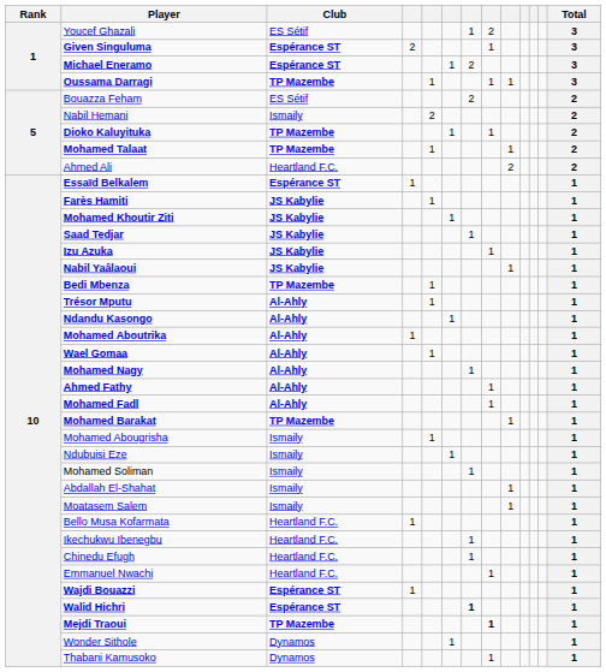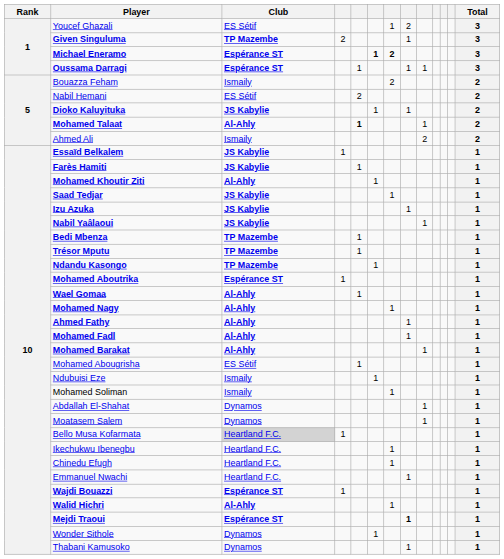 <table class="wikitable" style="text-align:center; font-size:90%;" width=800>
 <tr>
 <th>Rank</th>
 <th>Player</th>
 <th>Club</th>
 <th></th>
 <th></th>
 <th></th>
 <th></th>
 <th></th>
 <th></th>
 <th></th>
 <th></th>
 <th></th>
 <th>Total</th>
 </tr>
 <tr>
 <th rowspan= 4>1</th>
 <td align="left"> <a href='#'>Youcef Ghazali</a></td>
 <td align="left"> <a href='#'>ES Sétif</a></td>
 <td></td>
 <td></td>
 <td></td>
 <td>1</td>
 <td>2</td>
 <td></td>
 <td></td>
 <td></td>
 <td></td>
 <th>3</th>
 </tr>
 <tr>
 <td align="left"> <strong><a href='#'>Given Singuluma</a></strong></td>
-<td align="left"> <strong><a href='#'>Espérance ST</a></strong></td>
+<td align="left"> <strong><a href='#'>TP Mazembe</a></strong></td>
 <td>2</td>
 <td></td>
 <td></td>
 <td></td>
 <td>1</td>
 <td></td>
 <td></td>
 <td></td>
 <td></td>
 <th>3</th>
 </tr>
 <tr>
 <td align="left"> <strong><a href='#'>Michael Eneramo</a></strong></td>
 <td align="left"> <strong><a href='#'>Espérance ST</a></strong></td>
 <td></td>
 <td></td>
-<td>1</td>
-<td>2</td>
+<td><strong>1</strong></td>
+<td><strong>2</strong></td>
 <td></td>
 <td></td>
 <td></td>
 <td></td>
 <td></td>
 <th>3</th>
 </tr>
 <tr>
 <td align="left"> <strong><a href='#'>Oussama Darragi</a></strong></td>
-<td align="left"> <strong><a href='#'>TP Mazembe</a></strong></td>
+<td align="left"> <strong><a href='#'>Espérance ST</a></strong></td>
 <td></td>
 <td>1</td>
 <td></td>
 <td></td>
 <td>1</td>
 <td>1</td>
 <td></td>
 <td></td>
 <td></td>
 <th>3</th>
 </tr>
 <tr>
 <th rowspan=5>5</th>
 <td align="left"> <a href='#'>Bouazza Feham</a></td>
-<td align="left"> <a href='#'>ES Sétif</a></td>
+<td align="left"> <a href='#'>Ismaily</a></td>
 <td></td>
 <td></td>
 <td></td>
 <td>2</td>
 <td></td>
 <td></td>
 <td></td>
 <td></td>
 <td></td>
 <th>2</th>
 </tr>
 <tr>
 <td align="left"> <a href='#'>Nabil Hemani</a></td>
-<td align="left"> <a href='#'>Ismaily</a></td>
+<td align="left"> <a href='#'>ES Sétif</a></td>
 <td></td>
 <td>2</td>
 <td></td>
 <td></td>
 <td></td>
 <td></td>
 <td></td>
 <td></td>
 <td></td>
 <th>2</th>
 </tr>
 <tr>
 <td align="left"> <strong><a href='#'>Dioko Kaluyituka</a></strong></td>
-<td align="left"> <strong><a href='#'>TP Mazembe</a></strong></td>
+<td align="left"> <strong><a href='#'>JS Kabylie</a></strong></td>
 <td></td>
 <td></td>
 <td>1</td>
 <td></td>
 <td>1</td>
 <td></td>
 <td></td>
 <td></td>
 <td></td>
 <th>2</th>
 </tr>
 <tr>
 <td align="left"> <strong><a href='#'>Mohamed Talaat</a></strong></td>
-<td align="left"> <strong><a href='#'>TP Mazembe</a></strong></td>
+<td align="left"> <strong><a href='#'>Al-Ahly</a></strong></td>
 <td></td>
-<td>1</td>
+<td><strong>1</strong></td>
 <td></td>
 <td></td>
 <td></td>
 <td>1</td>
 <td></td>
 <td></td>
 <td></td>
 <th>2</th>
 </tr>
 <tr>
 <td align="left"> <a href='#'>Ahmed Ali</a></td>
-<td align="left"> <a href='#'>Heartland F.C.</a></td>
+<td align="left"> <a href='#'>Ismaily</a></td>
 <td></td>
 <td></td>
 <td></td>
 <td></td>
 <td></td>
 <td>2</td>
 <td></td>
 <td></td>
 <td></td>
 <th>2</th>
 </tr>
 <tr>
 <th rowspan=29>10</th>
 <td align="left"> <strong><a href='#'>Essaïd Belkalem</a></strong></td>
-<td align="left"> <strong><a href='#'>Espérance ST</a></strong></td>
+<td align="left"> <strong><a href='#'>JS Kabylie</a></strong></td>
 <td>1</td>
 <td></td>
 <td></td>
 <td></td>
 <td></td>
 <td></td>
 <td></td>
 <td></td>
 <td></td>
 <th>1</th>
 </tr>
 <tr>
 <td align="left"> <strong><a href='#'>Farès Hamiti</a></strong></td>
 <td align="left"> <strong><a href='#'>JS Kabylie</a></strong></td>
 <td></td>
 <td>1</td>
 <td></td>
 <td></td>
 <td></td>
 <td></td>
 <td></td>
 <td></td>
 <td></td>
 <th>1</th>
 </tr>
 <tr>
 <td align="left"> <strong><a href='#'>Mohamed Khoutir Ziti</a></strong></td>
-<td align="left"> <strong><a href='#'>JS Kabylie</a></strong></td>
+<td align="left"> <strong><a href='#'>Al-Ahly</a></strong></td>
 <td></td>
 <td></td>
 <td>1</td>
 <td></td>
 <td></td>
 <td></td>
 <td></td>
 <td></td>
 <td></td>
 <th>1</th>
 </tr>
 <tr>
 <td align="left"> <strong><a href='#'>Saad Tedjar</a></strong></td>
 <td align="left"> <strong><a href='#'>JS Kabylie</a></strong></td>
 <td></td>
 <td></td>
 <td></td>
 <td>1</td>
 <td></td>
 <td></td>
 <td></td>
 <td></td>
 <td></td>
 <th>1</th>
 </tr>
 <tr>
 <td align="left"> <strong><a href='#'>Izu Azuka</a></strong></td>
 <td align="left"> <strong><a href='#'>JS Kabylie</a></strong></td>
 <td></td>
 <td></td>
 <td></td>
 <td></td>
 <td>1</td>
 <td></td>
 <td></td>
 <td></td>
 <td></td>
 <th>1</th>
 </tr>
 <tr>
 <td align="left"> <strong><a href='#'>Nabil Yaâlaoui</a></strong></td>
 <td align="left"> <strong><a href='#'>JS Kabylie</a></strong></td>
 <td></td>
 <td></td>
 <td></td>
 <td></td>
 <td></td>
 <td>1</td>
 <td></td>
 <td></td>
 <td></td>
 <th>1</th>
 </tr>
 <tr>
 <td align="left"> <strong><a href='#'>Bedi Mbenza</a></strong></td>
 <td align="left"> <strong><a href='#'>TP Mazembe</a></strong></td>
 <td></td>
 <td>1</td>
 <td></td>
 <td></td>
 <td></td>
 <td></td>
 <td></td>
 <td></td>
 <td></td>
 <th>1</th>
 </tr>
 <tr>
 <td align="left"> <strong><a href='#'>Trésor Mputu</a></strong></td>
-<td align="left"> <strong><a href='#'>Al-Ahly</a></strong></td>
+<td align="left"> <strong><a href='#'>TP Mazembe</a></strong></td>
 <td></td>
 <td>1</td>
 <td></td>
 <td></td>
 <td></td>
 <td></td>
 <td></td>
 <td></td>
 <td></td>
 <th>1</th>
 </tr>
 <tr>
 <td align="left"> <strong><a href='#'>Ndandu Kasongo</a></strong></td>
-<td align="left"> <strong><a href='#'>Al-Ahly</a></strong></td>
+<td align="left"> <strong><a href='#'>TP Mazembe</a></strong></td>
 <td></td>
 <td></td>
 <td>1</td>
 <td></td>
 <td></td>
 <td></td>
 <td></td>
 <td></td>
 <td></td>
 <th>1</th>
 </tr>
 <tr>
 <td align="left"> <strong><a href='#'>Mohamed Aboutrika</a></strong></td>
-<td align="left"> <strong><a href='#'>Al-Ahly</a></strong></td>
+<td align="left"> <strong><a href='#'>Espérance ST</a></strong></td>
 <td>1</td>
 <td></td>
 <td></td>
 <td></td>
 <td></td>
 <td></td>
 <td></td>
 <td></td>
 <td></td>
 <th>1</th>
 </tr>
 <tr>
 <td align="left"> <strong><a href='#'>Wael Gomaa</a></strong></td>
 <td align="left"> <strong><a href='#'>Al-Ahly</a></strong></td>
 <td></td>
 <td>1</td>
 <td></td>
 <td></td>
 <td></td>
 <td></td>
 <td></td>
 <td></td>
 <td></td>
 <th>1</th>
 </tr>
 <tr>
 <td align="left"> <strong><a href='#'>Mohamed Nagy</a></strong></td>
 <td align="left"> <strong><a href='#'>Al-Ahly</a></strong></td>
 <td></td>
 <td></td>
 <td></td>
 <td>1</td>
 <td></td>
 <td></td>
 <td></td>
 <td></td>
 <td></td>
 <th>1</th>
 </tr>
 <tr>
 <td align="left"> <strong><a href='#'>Ahmed Fathy</a></strong></td>
 <td align="left"> <strong><a href='#'>Al-Ahly</a></strong></td>
 <td></td>
 <td></td>
 <td></td>
 <td></td>
 <td>1</td>
 <td></td>
 <td></td>
 <td></td>
 <td></td>
 <th>1</th>
 </tr>
 <tr>
 <td align="left"> <strong><a href='#'>Mohamed Fadl</a></strong></td>
 <td align="left"> <strong><a href='#'>Al-Ahly</a></strong></td>
 <td></td>
 <td></td>
 <td></td>
 <td></td>
 <td>1</td>
 <td></td>
 <td></td>
 <td></td>
 <td></td>
 <th>1</th>
 </tr>
 <tr>
 <td align="left"> <strong><a href='#'>Mohamed Barakat</a></strong></td>
-<td align="left"> <strong><a href='#'>TP Mazembe</a></strong></td>
+<td align="left"> <strong><a href='#'>Al-Ahly</a></strong></td>
 <td></td>
 <td></td>
 <td></td>
 <td></td>
 <td></td>
 <td>1</td>
 <td></td>
 <td></td>
 <td></td>
 <th>1</th>
 </tr>
 <tr>
 <td align="left"> <a href='#'>Mohamed Abougrisha</a></td>
-<td align="left"> <a href='#'>Ismaily</a></td>
+<td align="left"> <a href='#'>ES Sétif</a></td>
 <td></td>
 <td>1</td>
 <td></td>
 <td></td>
 <td></td>
 <td></td>
 <td></td>
 <td></td>
 <td></td>
 <th>1</th>
 </tr>
 <tr>
 <td align="left"> <a href='#'>Ndubuisi Eze</a></td>
 <td align="left"> <a href='#'>Ismaily</a></td>
 <td></td>
 <td></td>
 <td>1</td>
 <td></td>
 <td></td>
 <td></td>
 <td></td>
 <td></td>
 <td></td>
 <th>1</th>
 </tr>
 <tr>
 <td align="left"> Mohamed Soliman</td>
 <td align="left"> <a href='#'>Ismaily</a></td>
 <td></td>
 <td></td>
 <td></td>
 <td>1</td>
 <td></td>
 <td></td>
 <td></td>
 <td></td>
 <td></td>
 <th>1</th>
 </tr>
 <tr>
 <td align="left"> <a href='#'>Abdallah El-Shahat</a></td>
-<td align="left"> <a href='#'>Ismaily</a></td>
+<td align="left"> <a href='#'>Dynamos</a></td>
 <td></td>
 <td></td>
 <td></td>
 <td></td>
 <td></td>
 <td>1</td>
 <td></td>
 <td></td>
 <td></td>
 <th>1</th>
 </tr>
 <tr>
 <td align="left"> <a href='#'>Moatasem Salem</a></td>
-<td align="left"> <a href='#'>Ismaily</a></td>
+<td align="left"> <a href='#'>Dynamos</a></td>
 <td></td>
 <td></td>
 <td></td>
 <td></td>
 <td></td>
 <td>1</td>
 <td></td>
 <td></td>
 <td></td>
 <th>1</th>
 </tr>
 <tr>
 <td align="left"> <a href='#'>Bello Musa Kofarmata</a></td>
-<td align="left"> <a href='#'>Heartland F.C.</a></td>
+<td align="left" style="background: lightgrey;"> <a href='#'>Heartland F.C.</a></td>
 <td>1</td>
 <td></td>
 <td></td>
 <td></td>
 <td></td>
 <td></td>
 <td></td>
 <td></td>
 <td></td>
 <th>1</th>
 </tr>
 <tr>
 <td align="left"> <a href='#'>Ikechukwu Ibenegbu</a></td>
 <td align="left"> <a href='#'>Heartland F.C.</a></td>
 <td></td>
 <td></td>
 <td></td>
 <td>1</td>
 <td></td>
 <td></td>
 <td></td>
 <td></td>
 <td></td>
 <th>1</th>
 </tr>
 <tr>
 <td align="left"> <a href='#'>Chinedu Efugh</a></td>
 <td align="left"> <a href='#'>Heartland F.C.</a></td>
 <td></td>
 <td></td>
 <td></td>
 <td>1</td>
 <td></td>
 <td></td>
 <td></td>
 <td></td>
 <td></td>
 <th>1</th>
 </tr>
 <tr>
 <td align="left"> <a href='#'>Emmanuel Nwachi</a></td>
 <td align="left"> <a href='#'>Heartland F.C.</a></td>
 <td></td>
 <td></td>
 <td></td>
 <td></td>
 <td>1</td>
 <td></td>
 <td></td>
 <td></td>
 <td></td>
 <th>1</th>
 </tr>
 <tr>
 <td align="left"> <strong><a href='#'>Wajdi Bouazzi</a></strong></td>
 <td align="left"> <strong><a href='#'>Espérance ST</a></strong></td>
 <td>1</td>
 <td></td>
 <td></td>
 <td></td>
 <td></td>
 <td></td>
 <td></td>
 <td></td>
 <td></td>
 <th>1</th>
 </tr>
 <tr>
 <td align="left"> <strong><a href='#'>Walid Hichri</a></strong></td>
-<td align="left"> <strong><a href='#'>Espérance ST</a></strong></td>
+<td align="left"> <strong><a href='#'>Al-Ahly</a></strong></td>
 <td></td>
 <td></td>
 <td></td>
-<td><strong>1</strong></td>
+<td>1</td>
 <td></td>
 <td></td>
 <td></td>
 <td></td>
 <td></td>
 <th>1</th>
 </tr>
 <tr>
 <td align="left"> <strong><a href='#'>Mejdi Traoui</a></strong></td>
-<td align="left"> <strong><a href='#'>TP Mazembe</a></strong></td>
+<td align="left"> <strong><a href='#'>Espérance ST</a></strong></td>
 <td></td>
 <td></td>
 <td></td>
 <td></td>
 <td><strong>1</strong></td>
 <td></td>
 <td></td>
 <td></td>
 <td></td>
 <th>1</th>
 </tr>
 <tr>
 <td align="left"> <a href='#'>Wonder Sithole</a></td>
 <td align="left"> <a href='#'>Dynamos</a></td>
 <td></td>
 <td></td>
 <td>1</td>
 <td></td>
 <td></td>
 <td></td>
 <td></td>
 <td></td>
 <td></td>
 <th>1</th>
 </tr>
 <tr>
 <td align="left"> <a href='#'>Thabani Kamusoko</a></td>
 <td align="left"> <a href='#'>Dynamos</a></td>
 <td></td>
 <td></td>
 <td></td>
 <td></td>
 <td>1</td>
 <td></td>
 <td></td>
 <td></td>
 <td></td>
 <th>1</th>
 </tr>
 </table>
